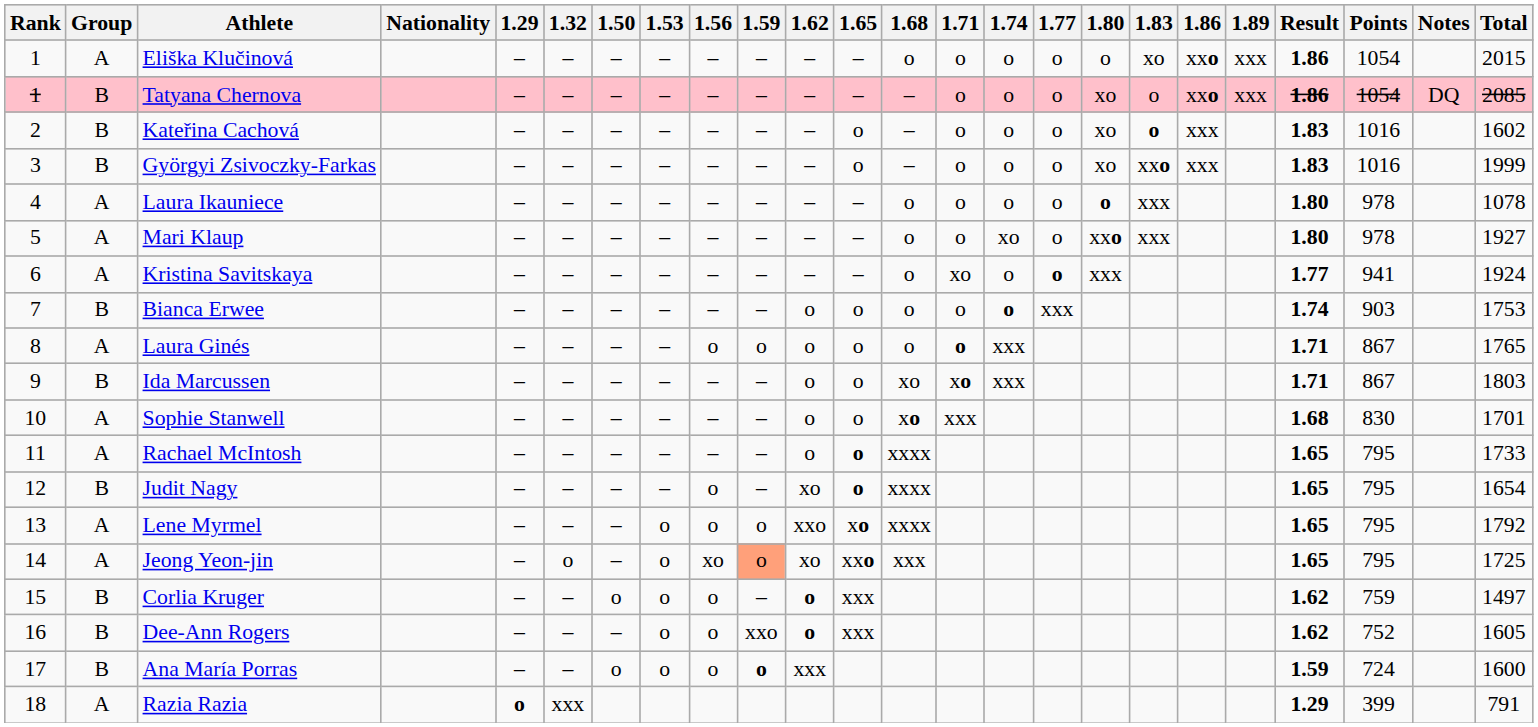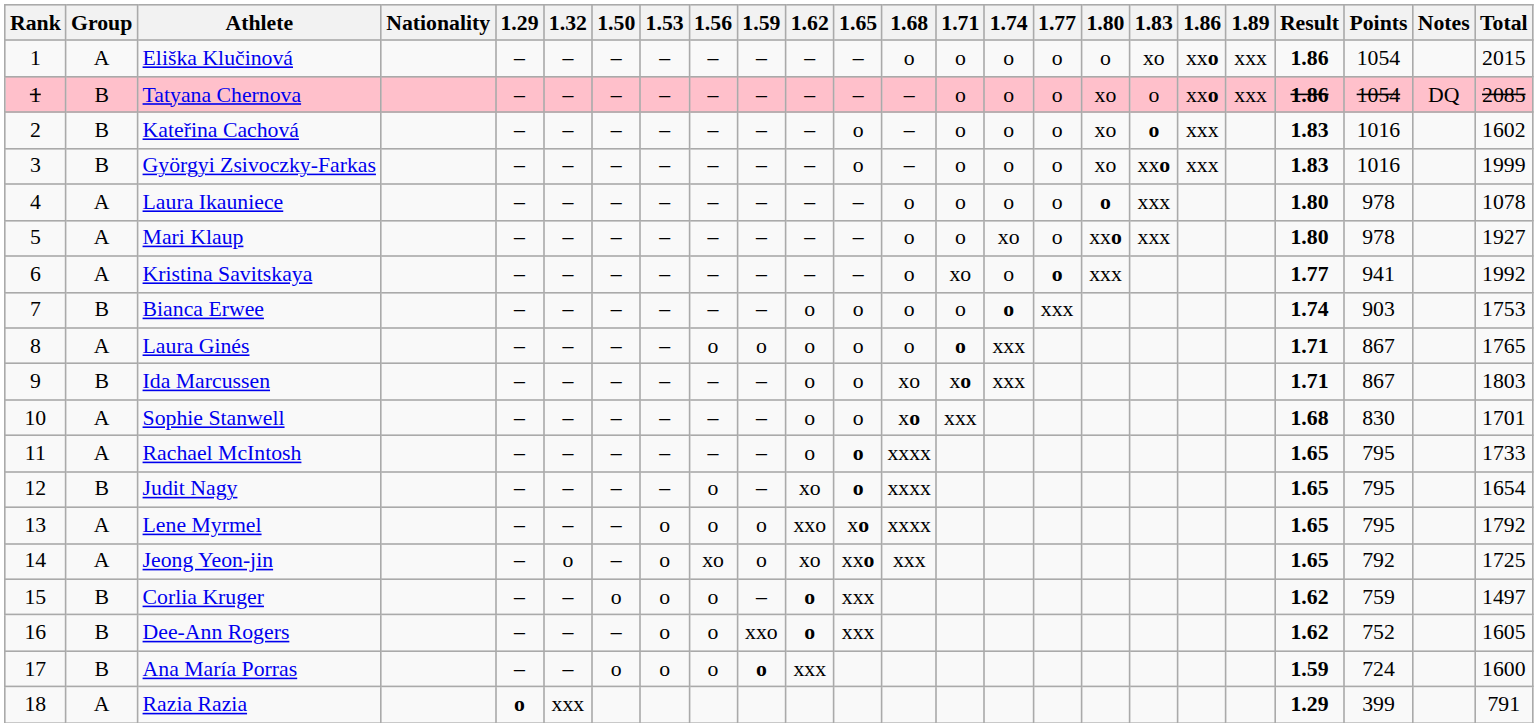 <table class="wikitable sortable" style="text-align:center; font-size:85%">
 <tr>
 <th>Rank</th>
 <th>Group</th>
 <th>Athlete</th>
 <th>Nationality</th>
 <th>1.29</th>
 <th>1.32</th>
 <th>1.50</th>
 <th>1.53</th>
 <th>1.56</th>
 <th>1.59</th>
 <th>1.62</th>
 <th>1.65</th>
 <th>1.68</th>
 <th>1.71</th>
 <th>1.74</th>
 <th>1.77</th>
 <th>1.80</th>
 <th>1.83</th>
 <th>1.86</th>
 <th>1.89</th>
 <th>Result</th>
 <th>Points</th>
 <th>Notes</th>
 <th>Total</th>
 </tr>
 <tr>
 <td>1</td>
 <td>A</td>
 <td align="left"><a href='#'>Eliška Klučinová</a></td>
 <td align=left></td>
 <td>–</td>
 <td>–</td>
 <td>–</td>
 <td>–</td>
 <td>–</td>
 <td>–</td>
 <td>–</td>
 <td>–</td>
 <td>o</td>
 <td>o</td>
 <td>o</td>
 <td>o</td>
 <td>o</td>
 <td>xo</td>
 <td>xx<strong>o</strong></td>
 <td>xxx</td>
 <td><strong>1.86</strong></td>
 <td>1054</td>
 <td></td>
 <td>2015</td>
 </tr>
 <tr bgcolor=pink>
 <td><s>1 </s></td>
 <td>B</td>
 <td align="left"><a href='#'>Tatyana Chernova</a></td>
 <td align=left></td>
 <td>–</td>
 <td>–</td>
 <td>–</td>
 <td>–</td>
 <td>–</td>
 <td>–</td>
 <td>–</td>
 <td>–</td>
 <td>–</td>
 <td>o</td>
 <td>o</td>
 <td>o</td>
 <td>xo</td>
 <td>o</td>
 <td>xx<strong>o</strong></td>
 <td>xxx</td>
 <td><s><strong>1.86</strong> </s></td>
 <td><s>1054 </s></td>
 <td>DQ</td>
 <td><s>2085</s></td>
 </tr>
 <tr>
 <td>2</td>
 <td>B</td>
 <td align="left"><a href='#'>Kateřina Cachová</a></td>
 <td align=left></td>
 <td>–</td>
 <td>–</td>
 <td>–</td>
 <td>–</td>
 <td>–</td>
 <td>–</td>
 <td>–</td>
 <td>o</td>
 <td>–</td>
 <td>o</td>
 <td>o</td>
 <td>o</td>
 <td>xo</td>
 <td><strong>o</strong></td>
 <td>xxx</td>
 <td></td>
 <td><strong>1.83</strong></td>
 <td>1016</td>
 <td></td>
 <td>1602</td>
 </tr>
 <tr>
 <td>3</td>
 <td>B</td>
 <td align="left"><a href='#'>Györgyi Zsivoczky-Farkas</a></td>
 <td align=left></td>
 <td>–</td>
 <td>–</td>
 <td>–</td>
 <td>–</td>
 <td>–</td>
 <td>–</td>
 <td>–</td>
 <td>o</td>
 <td>–</td>
 <td>o</td>
 <td>o</td>
 <td>o</td>
 <td>xo</td>
 <td>xx<strong>o</strong></td>
 <td>xxx</td>
 <td></td>
 <td><strong>1.83</strong></td>
 <td>1016</td>
 <td></td>
 <td>1999</td>
 </tr>
 <tr>
 <td>4</td>
 <td>A</td>
 <td align="left"><a href='#'>Laura Ikauniece</a></td>
 <td align=left></td>
 <td>–</td>
 <td>–</td>
 <td>–</td>
 <td>–</td>
 <td>–</td>
 <td>–</td>
 <td>–</td>
 <td>–</td>
 <td>o</td>
 <td>o</td>
 <td>o</td>
 <td>o</td>
 <td><strong>o</strong></td>
 <td>xxx</td>
 <td></td>
 <td></td>
 <td><strong>1.80</strong></td>
 <td>978</td>
 <td></td>
 <td>1078</td>
 </tr>
 <tr>
 <td>5</td>
 <td>A</td>
 <td align="left"><a href='#'>Mari Klaup</a></td>
 <td align=left></td>
 <td>–</td>
 <td>–</td>
 <td>–</td>
 <td>–</td>
 <td>–</td>
 <td>–</td>
 <td>–</td>
 <td>–</td>
 <td>o</td>
 <td>o</td>
 <td>xo</td>
 <td>o</td>
 <td>xx<strong>o</strong></td>
 <td>xxx</td>
 <td></td>
 <td></td>
 <td><strong>1.80</strong></td>
 <td>978</td>
 <td></td>
 <td>1927</td>
 </tr>
 <tr>
 <td>6</td>
 <td>A</td>
 <td align="left"><a href='#'>Kristina Savitskaya</a></td>
 <td align=left></td>
 <td>–</td>
 <td>–</td>
 <td>–</td>
 <td>–</td>
 <td>–</td>
 <td>–</td>
 <td>–</td>
 <td>–</td>
 <td>o</td>
 <td>xo</td>
 <td>o</td>
 <td><strong>o</strong></td>
 <td>xxx</td>
 <td></td>
 <td></td>
 <td></td>
 <td><strong>1.77</strong></td>
 <td>941</td>
 <td></td>
-<td>1924</td>
+<td>1992</td>
 </tr>
 <tr>
 <td>7</td>
 <td>B</td>
 <td align="left"><a href='#'>Bianca Erwee</a></td>
 <td align=left></td>
 <td>–</td>
 <td>–</td>
 <td>–</td>
 <td>–</td>
 <td>–</td>
 <td>–</td>
 <td>o</td>
 <td>o</td>
 <td>o</td>
 <td>o</td>
 <td><strong>o</strong></td>
 <td>xxx</td>
 <td></td>
 <td></td>
 <td></td>
 <td></td>
 <td><strong>1.74</strong></td>
 <td>903</td>
 <td></td>
 <td>1753</td>
 </tr>
 <tr>
 <td>8</td>
 <td>A</td>
 <td align="left"><a href='#'>Laura Ginés</a></td>
 <td align=left></td>
 <td>–</td>
 <td>–</td>
 <td>–</td>
 <td>–</td>
 <td>o</td>
 <td>o</td>
 <td>o</td>
 <td>o</td>
 <td>o</td>
 <td><strong>o</strong></td>
 <td>xxx</td>
 <td></td>
 <td></td>
 <td></td>
 <td></td>
 <td></td>
 <td><strong>1.71</strong></td>
 <td>867</td>
 <td></td>
 <td>1765</td>
 </tr>
 <tr>
 <td>9</td>
 <td>B</td>
 <td align="left"><a href='#'>Ida Marcussen</a></td>
 <td align=left></td>
 <td>–</td>
 <td>–</td>
 <td>–</td>
 <td>–</td>
 <td>–</td>
 <td>–</td>
 <td>o</td>
 <td>o</td>
 <td>xo</td>
 <td>x<strong>o</strong></td>
 <td>xxx</td>
 <td></td>
 <td></td>
 <td></td>
 <td></td>
 <td></td>
 <td><strong>1.71</strong></td>
 <td>867</td>
 <td></td>
 <td>1803</td>
 </tr>
 <tr>
 <td>10</td>
 <td>A</td>
 <td align="left"><a href='#'>Sophie Stanwell</a></td>
 <td align=left></td>
 <td>–</td>
 <td>–</td>
 <td>–</td>
 <td>–</td>
 <td>–</td>
 <td>–</td>
 <td>o</td>
 <td>o</td>
 <td>x<strong>o</strong></td>
 <td>xxx</td>
 <td></td>
 <td></td>
 <td></td>
 <td></td>
 <td></td>
 <td></td>
 <td><strong>1.68</strong></td>
 <td>830</td>
 <td></td>
 <td>1701</td>
 </tr>
 <tr>
 <td>11</td>
 <td>A</td>
 <td align="left"><a href='#'>Rachael McIntosh</a></td>
 <td align=left></td>
 <td>–</td>
 <td>–</td>
 <td>–</td>
 <td>–</td>
 <td>–</td>
 <td>–</td>
 <td>o</td>
 <td><strong>o</strong></td>
 <td>xxxx</td>
 <td></td>
 <td></td>
 <td></td>
 <td></td>
 <td></td>
 <td></td>
 <td></td>
 <td><strong>1.65</strong></td>
 <td>795</td>
 <td></td>
 <td>1733</td>
 </tr>
 <tr>
 <td>12</td>
 <td>B</td>
 <td align="left"><a href='#'>Judit Nagy</a></td>
 <td align=left></td>
 <td>–</td>
 <td>–</td>
 <td>–</td>
 <td>–</td>
 <td>o</td>
 <td>–</td>
 <td>xo</td>
 <td><strong>o</strong></td>
 <td>xxxx</td>
 <td></td>
 <td></td>
 <td></td>
 <td></td>
 <td></td>
 <td></td>
 <td></td>
 <td><strong>1.65</strong></td>
 <td>795</td>
 <td></td>
 <td>1654</td>
 </tr>
 <tr>
 <td>13</td>
 <td>A</td>
 <td align="left"><a href='#'>Lene Myrmel</a></td>
 <td align=left></td>
 <td>–</td>
 <td>–</td>
 <td>–</td>
 <td>o</td>
 <td>o</td>
 <td>o</td>
 <td>xxo</td>
 <td>x<strong>o</strong></td>
 <td>xxxx</td>
 <td></td>
 <td></td>
 <td></td>
 <td></td>
 <td></td>
 <td></td>
 <td></td>
 <td><strong>1.65</strong></td>
 <td>795</td>
 <td></td>
 <td>1792</td>
 </tr>
 <tr>
 <td>14</td>
 <td>A</td>
 <td align="left"><a href='#'>Jeong Yeon-jin</a></td>
 <td align=left></td>
 <td>–</td>
 <td>o</td>
 <td>–</td>
 <td>o</td>
 <td>xo</td>
-<td style="background: lightsalmon;">o</td>
+<td>o</td>
 <td>xo</td>
 <td>xx<strong>o</strong></td>
 <td>xxx</td>
 <td></td>
 <td></td>
 <td></td>
 <td></td>
 <td></td>
 <td></td>
 <td></td>
 <td><strong>1.65</strong></td>
-<td>795</td>
+<td>792</td>
 <td></td>
 <td>1725</td>
 </tr>
 <tr>
 <td>15</td>
 <td>B</td>
 <td align="left"><a href='#'>Corlia Kruger</a></td>
 <td align=left></td>
 <td>–</td>
 <td>–</td>
 <td>o</td>
 <td>o</td>
 <td>o</td>
 <td>–</td>
 <td><strong>o</strong></td>
 <td>xxx</td>
 <td></td>
 <td></td>
 <td></td>
 <td></td>
 <td></td>
 <td></td>
 <td></td>
 <td></td>
 <td><strong>1.62</strong></td>
 <td>759</td>
 <td></td>
 <td>1497</td>
 </tr>
 <tr>
 <td>16</td>
 <td>B</td>
 <td align="left"><a href='#'>Dee-Ann Rogers</a></td>
 <td align=left></td>
 <td>–</td>
 <td>–</td>
 <td>–</td>
 <td>o</td>
 <td>o</td>
 <td>xxo</td>
 <td><strong>o</strong></td>
 <td>xxx</td>
 <td></td>
 <td></td>
 <td></td>
 <td></td>
 <td></td>
 <td></td>
 <td></td>
 <td></td>
 <td><strong>1.62</strong></td>
 <td>752</td>
 <td></td>
 <td>1605</td>
 </tr>
 <tr>
 <td>17</td>
 <td>B</td>
 <td align="left"><a href='#'>Ana María Porras</a></td>
 <td align=left></td>
 <td>–</td>
 <td>–</td>
 <td>o</td>
 <td>o</td>
 <td>o</td>
 <td><strong>o</strong></td>
 <td>xxx</td>
 <td></td>
 <td></td>
 <td></td>
 <td></td>
 <td></td>
 <td></td>
 <td></td>
 <td></td>
 <td></td>
 <td><strong>1.59</strong></td>
 <td>724</td>
 <td></td>
 <td>1600</td>
 </tr>
 <tr>
 <td>18</td>
 <td>A</td>
 <td align="left"><a href='#'>Razia Razia</a></td>
 <td align=left></td>
 <td><strong>o</strong></td>
 <td>xxx</td>
 <td></td>
 <td></td>
 <td></td>
 <td></td>
 <td></td>
 <td></td>
 <td></td>
 <td></td>
 <td></td>
 <td></td>
 <td></td>
 <td></td>
 <td></td>
 <td></td>
 <td><strong>1.29</strong></td>
 <td>399</td>
 <td></td>
 <td>791</td>
 </tr>
 </table>
